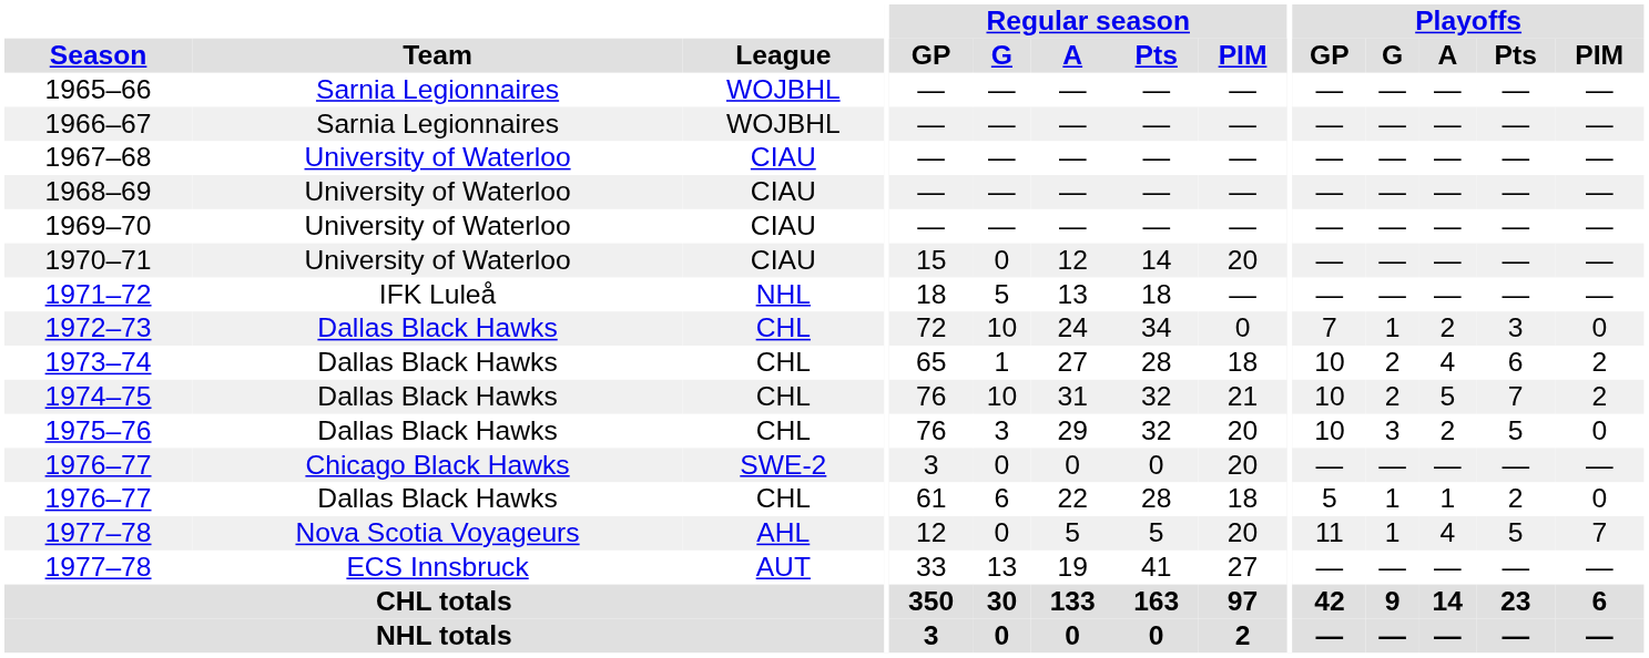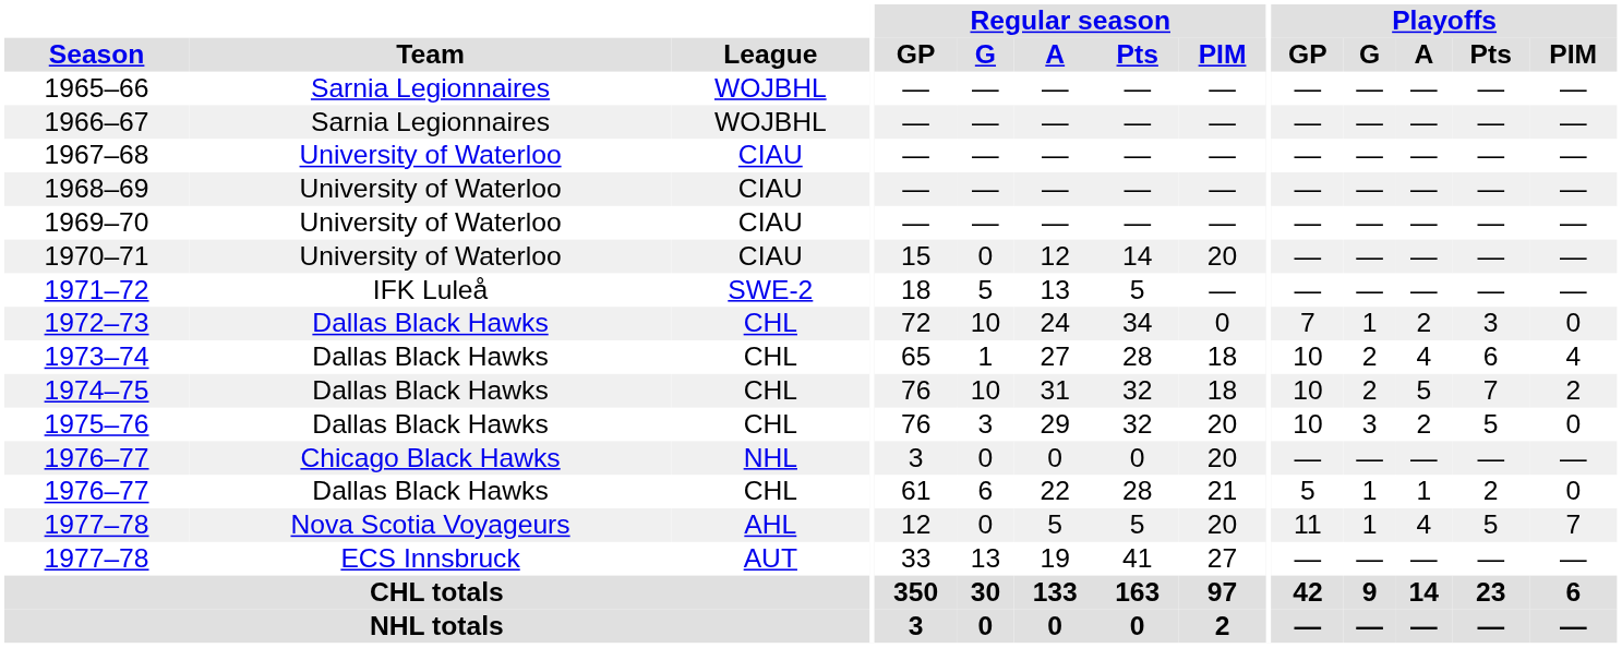 <table border="0" cellpadding="1" cellspacing="0" style="text-align:center; width:60em">
 <tr bgcolor="#e0e0e0">
 <th colspan="3" bgcolor="#ffffff"></th>
 <th rowspan="100" bgcolor="#ffffff"></th>
 <th colspan="5"><a href='#'>Regular season</a></th>
 <th rowspan="100" bgcolor="#ffffff"></th>
 <th colspan="5"><a href='#'>Playoffs</a></th>
 </tr>
 <tr bgcolor="#e0e0e0">
 <th><a href='#'>Season</a></th>
 <th>Team</th>
 <th>League</th>
 <th>GP</th>
 <th><a href='#'>G</a></th>
 <th><a href='#'>A</a></th>
 <th><a href='#'>Pts</a></th>
 <th><a href='#'>PIM</a></th>
 <th>GP</th>
 <th>G</th>
 <th>A</th>
 <th>Pts</th>
 <th>PIM</th>
 </tr>
 <tr>
 <td>1965–66</td>
 <td><a href='#'>Sarnia Legionnaires</a></td>
 <td><a href='#'>WOJBHL</a></td>
 <td>—</td>
 <td>—</td>
 <td>—</td>
 <td>—</td>
 <td>—</td>
 <td>—</td>
 <td>—</td>
 <td>—</td>
 <td>—</td>
 <td>—</td>
 </tr>
 <tr bgcolor="#f0f0f0">
 <td>1966–67</td>
 <td>Sarnia Legionnaires</td>
 <td>WOJBHL</td>
 <td>—</td>
 <td>—</td>
 <td>—</td>
 <td>—</td>
 <td>—</td>
 <td>—</td>
 <td>—</td>
 <td>—</td>
 <td>—</td>
 <td>—</td>
 </tr>
 <tr>
 <td>1967–68</td>
 <td><a href='#'>University of Waterloo</a></td>
 <td><a href='#'>CIAU</a></td>
 <td>—</td>
 <td>—</td>
 <td>—</td>
 <td>—</td>
 <td>—</td>
 <td>—</td>
 <td>—</td>
 <td>—</td>
 <td>—</td>
 <td>—</td>
 </tr>
 <tr bgcolor="#f0f0f0">
 <td>1968–69</td>
 <td>University of Waterloo</td>
 <td>CIAU</td>
 <td>—</td>
 <td>—</td>
 <td>—</td>
 <td>—</td>
 <td>—</td>
 <td>—</td>
 <td>—</td>
 <td>—</td>
 <td>—</td>
 <td>—</td>
 </tr>
 <tr>
 <td>1969–70</td>
 <td>University of Waterloo</td>
 <td>CIAU</td>
 <td>—</td>
 <td>—</td>
 <td>—</td>
 <td>—</td>
 <td>—</td>
 <td>—</td>
 <td>—</td>
 <td>—</td>
 <td>—</td>
 <td>—</td>
 </tr>
 <tr bgcolor="#f0f0f0">
 <td>1970–71</td>
 <td>University of Waterloo</td>
 <td>CIAU</td>
 <td>15</td>
 <td>0</td>
 <td>12</td>
 <td>14</td>
 <td>20</td>
 <td>—</td>
 <td>—</td>
 <td>—</td>
 <td>—</td>
 <td>—</td>
 </tr>
 <tr>
 <td><a href='#'>1971–72</a></td>
 <td>IFK Luleå</td>
-<td><a href='#'>NHL</a></td>
+<td><a href='#'>SWE-2</a></td>
 <td>18</td>
 <td>5</td>
 <td>13</td>
-<td>18</td>
+<td>5</td>
 <td>—</td>
 <td>—</td>
 <td>—</td>
 <td>—</td>
 <td>—</td>
 <td>—</td>
 </tr>
 <tr bgcolor="#f0f0f0">
 <td><a href='#'>1972–73</a></td>
 <td><a href='#'>Dallas Black Hawks</a></td>
 <td><a href='#'>CHL</a></td>
 <td>72</td>
 <td>10</td>
 <td>24</td>
 <td>34</td>
 <td>0</td>
 <td>7</td>
 <td>1</td>
 <td>2</td>
 <td>3</td>
 <td>0</td>
 </tr>
 <tr>
 <td><a href='#'>1973–74</a></td>
 <td>Dallas Black Hawks</td>
 <td>CHL</td>
 <td>65</td>
 <td>1</td>
 <td>27</td>
 <td>28</td>
 <td>18</td>
 <td>10</td>
 <td>2</td>
 <td>4</td>
 <td>6</td>
-<td>2</td>
+<td>4</td>
 </tr>
 <tr bgcolor="#f0f0f0">
 <td><a href='#'>1974–75</a></td>
 <td>Dallas Black Hawks</td>
 <td>CHL</td>
 <td>76</td>
 <td>10</td>
 <td>31</td>
 <td>32</td>
-<td>21</td>
+<td>18</td>
 <td>10</td>
 <td>2</td>
 <td>5</td>
 <td>7</td>
 <td>2</td>
 </tr>
 <tr>
 <td><a href='#'>1975–76</a></td>
 <td>Dallas Black Hawks</td>
 <td>CHL</td>
 <td>76</td>
 <td>3</td>
 <td>29</td>
 <td>32</td>
 <td>20</td>
 <td>10</td>
 <td>3</td>
 <td>2</td>
 <td>5</td>
 <td>0</td>
 </tr>
 <tr bgcolor="#f0f0f0">
 <td><a href='#'>1976–77</a></td>
 <td><a href='#'>Chicago Black Hawks</a></td>
-<td><a href='#'>SWE-2</a></td>
+<td><a href='#'>NHL</a></td>
 <td>3</td>
 <td>0</td>
 <td>0</td>
 <td>0</td>
 <td>20</td>
 <td>—</td>
 <td>—</td>
 <td>—</td>
 <td>—</td>
 <td>—</td>
 </tr>
 <tr>
 <td><a href='#'>1976–77</a></td>
 <td>Dallas Black Hawks</td>
 <td>CHL</td>
 <td>61</td>
 <td>6</td>
 <td>22</td>
 <td>28</td>
-<td>18</td>
+<td>21</td>
 <td>5</td>
 <td>1</td>
 <td>1</td>
 <td>2</td>
 <td>0</td>
 </tr>
 <tr bgcolor="#f0f0f0">
 <td><a href='#'>1977–78</a></td>
 <td><a href='#'>Nova Scotia Voyageurs</a></td>
 <td><a href='#'>AHL</a></td>
 <td>12</td>
 <td>0</td>
 <td>5</td>
 <td>5</td>
 <td>20</td>
 <td>11</td>
 <td>1</td>
 <td>4</td>
 <td>5</td>
 <td>7</td>
 </tr>
 <tr>
 <td><a href='#'>1977–78</a></td>
 <td><a href='#'>ECS Innsbruck</a></td>
 <td><a href='#'>AUT</a></td>
 <td>33</td>
 <td>13</td>
 <td>19</td>
 <td>41</td>
 <td>27</td>
 <td>—</td>
 <td>—</td>
 <td>—</td>
 <td>—</td>
 <td>—</td>
 </tr>
 <tr bgcolor="#e0e0e0">
 <th colspan="3">CHL totals</th>
 <th>350</th>
 <th>30</th>
 <th>133</th>
 <th>163</th>
 <th>97</th>
 <th>42</th>
 <th>9</th>
 <th>14</th>
 <th>23</th>
 <th>6</th>
 </tr>
 <tr bgcolor="#e0e0e0">
 <th colspan="3">NHL totals</th>
 <th>3</th>
 <th>0</th>
 <th>0</th>
 <th>0</th>
 <th>2</th>
 <th>—</th>
 <th>—</th>
 <th>—</th>
 <th>—</th>
 <th>—</th>
 </tr>
 </table>
